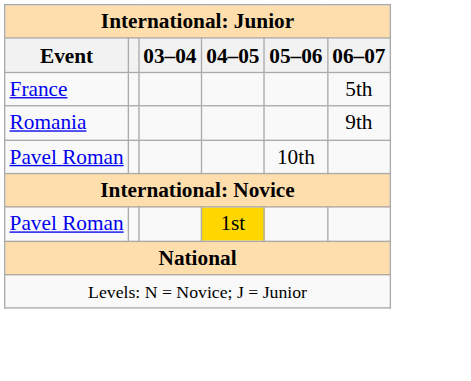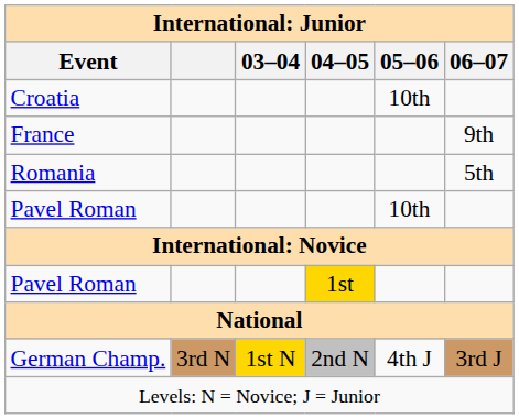 <table class="wikitable" style="text-align:center">
 <tr>
 <th style="background-color: #ffdead; " colspan=6 align=center>International: Junior</th>
 </tr>
 <tr>
 <th>Event</th>
 <th></th>
 <th>03–04</th>
 <th>04–05</th>
 <th>05–06</th>
 <th>06–07</th>
 </tr>
 <tr>
+<td align=left> <a href='#'>Croatia</a></td>
+<td></td>
+<td></td>
+<td></td>
+<td>10th</td>
+<td></td>
+</tr>
+<tr>
 <td align=left> <a href='#'>France</a></td>
 <td></td>
 <td></td>
 <td></td>
 <td></td>
-<td>5th</td>
+<td>9th</td>
 </tr>
 <tr>
 <td align=left> <a href='#'>Romania</a></td>
 <td></td>
 <td></td>
 <td></td>
 <td></td>
-<td>9th</td>
+<td>5th</td>
 </tr>
 <tr>
 <td align=left><a href='#'>Pavel Roman</a></td>
 <td></td>
 <td></td>
 <td></td>
 <td>10th</td>
 <td></td>
 </tr>
 <tr>
 <th style="background-color: #ffdead; " colspan=6 align=center>International: Novice</th>
 </tr>
 <tr>
 <td align=left><a href='#'>Pavel Roman</a></td>
 <td></td>
 <td></td>
 <td bgcolor=gold>1st</td>
 <td></td>
 <td></td>
 </tr>
 <tr>
 <th style="background-color: #ffdead; " colspan=6 align=center>National</th>
 </tr>
 <tr>
+<td align=left><a href='#'>German Champ.</a></td>
+<td bgcolor=cc9966>3rd N</td>
+<td bgcolor=gold>1st N</td>
+<td bgcolor=silver>2nd N</td>
+<td>4th J</td>
+<td bgcolor=cc9966>3rd J</td>
+</tr>
+<tr>
 <td colspan=6 align=center><small> Levels: N = Novice; J = Junior </small></td>
 </tr>
 </table>
